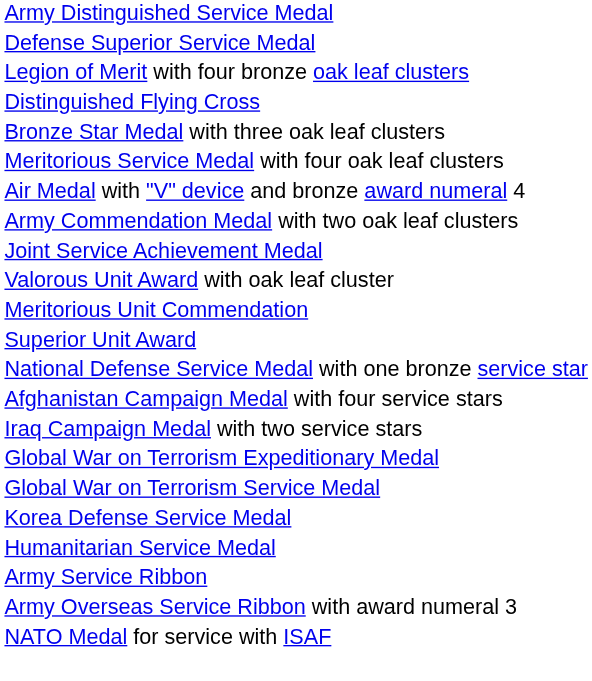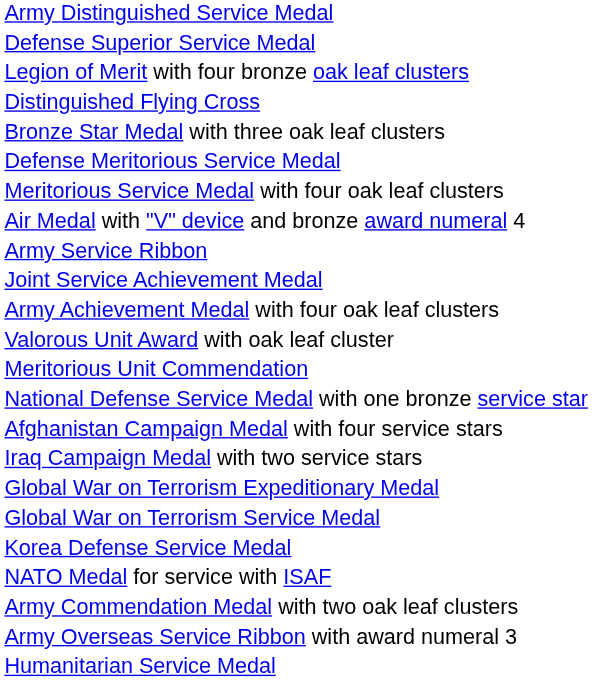 <table>
 <tr>
 <td></td>
 <td><a href='#'>Army Distinguished Service Medal</a></td>
 </tr>
 <tr>
 <td></td>
 <td><a href='#'>Defense Superior Service Medal</a></td>
 </tr>
 <tr>
 <td><span></span><span></span><span></span><span></span></td>
 <td><a href='#'>Legion of Merit</a> with four bronze <a href='#'>oak leaf clusters</a></td>
 </tr>
 <tr>
 <td></td>
 <td><a href='#'>Distinguished Flying Cross</a></td>
 </tr>
 <tr>
 <td><span></span><span></span><span></span></td>
 <td><a href='#'>Bronze Star Medal</a> with three oak leaf clusters</td>
 </tr>
 <tr>
+<td></td>
+<td><a href='#'>Defense Meritorious Service Medal</a></td>
+</tr>
+<tr>
 <td><span></span><span></span><span></span><span></span></td>
 <td><a href='#'>Meritorious Service Medal</a> with four oak leaf clusters</td>
 </tr>
 <tr>
 <td><span></span><span></span></td>
 <td><a href='#'>Air Medal</a> with <a href='#'>"V" device</a> and bronze <a href='#'>award numeral</a> 4</td>
 </tr>
 <tr>
-<td><span></span><span></span></td>
-<td><a href='#'>Army Commendation Medal</a> with two oak leaf clusters</td>
+<td></td>
+<td><a href='#'>Army Service Ribbon</a></td>
 </tr>
 <tr>
 <td></td>
 <td><a href='#'>Joint Service Achievement Medal</a></td>
+</tr>
+<tr>
+<td><span></span><span></span><span></span><span></span></td>
+<td><a href='#'>Army Achievement Medal</a> with four oak leaf clusters</td>
 </tr>
 <tr>
 <td></td>
 <td><a href='#'>Valorous Unit Award</a> with oak leaf cluster</td>
 </tr>
 <tr>
 <td></td>
 <td><a href='#'>Meritorious Unit Commendation</a></td>
-</tr>
-<tr>
-<td></td>
-<td><a href='#'>Superior Unit Award</a></td>
 </tr>
 <tr>
 <td></td>
 <td><a href='#'>National Defense Service Medal</a> with one bronze <a href='#'>service star</a></td>
 </tr>
 <tr>
 <td><span></span><span></span><span></span><span></span></td>
 <td><a href='#'>Afghanistan Campaign Medal</a> with four service stars</td>
 </tr>
 <tr>
 <td><span></span><span></span></td>
 <td><a href='#'>Iraq Campaign Medal</a> with two service stars</td>
 </tr>
 <tr>
 <td></td>
 <td><a href='#'>Global War on Terrorism Expeditionary Medal</a></td>
 </tr>
 <tr>
 <td></td>
 <td><a href='#'>Global War on Terrorism Service Medal</a></td>
 </tr>
 <tr>
 <td></td>
 <td><a href='#'>Korea Defense Service Medal</a></td>
 </tr>
 <tr>
 <td></td>
-<td><a href='#'>Humanitarian Service Medal</a></td>
+<td><a href='#'>NATO Medal</a> for service with <a href='#'>ISAF</a></td>
 </tr>
 <tr>
-<td></td>
-<td><a href='#'>Army Service Ribbon</a></td>
+<td><span></span><span></span></td>
+<td><a href='#'>Army Commendation Medal</a> with two oak leaf clusters</td>
 </tr>
 <tr>
 <td><span></span></td>
 <td><a href='#'>Army Overseas Service Ribbon</a> with award numeral 3</td>
 </tr>
 <tr>
 <td></td>
-<td><a href='#'>NATO Medal</a> for service with <a href='#'>ISAF</a></td>
+<td><a href='#'>Humanitarian Service Medal</a></td>
 </tr>
 </table>
